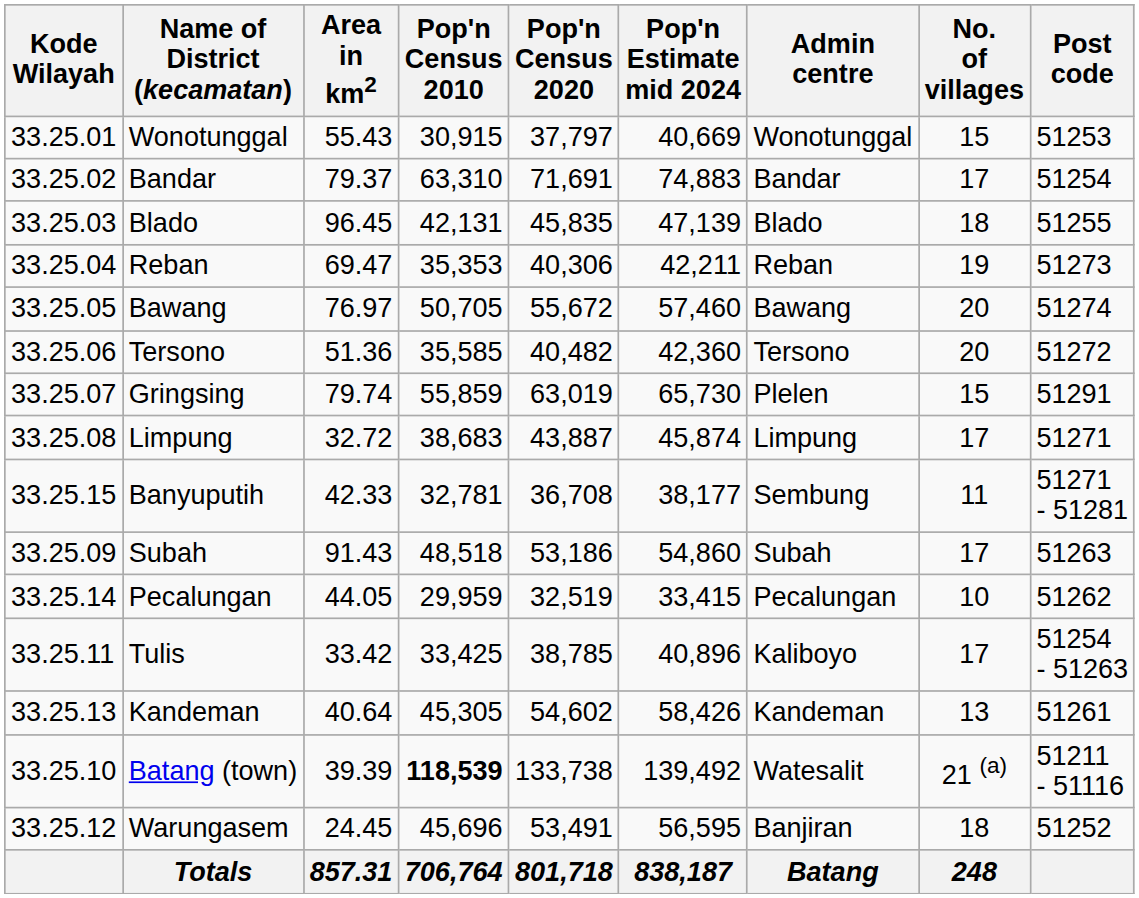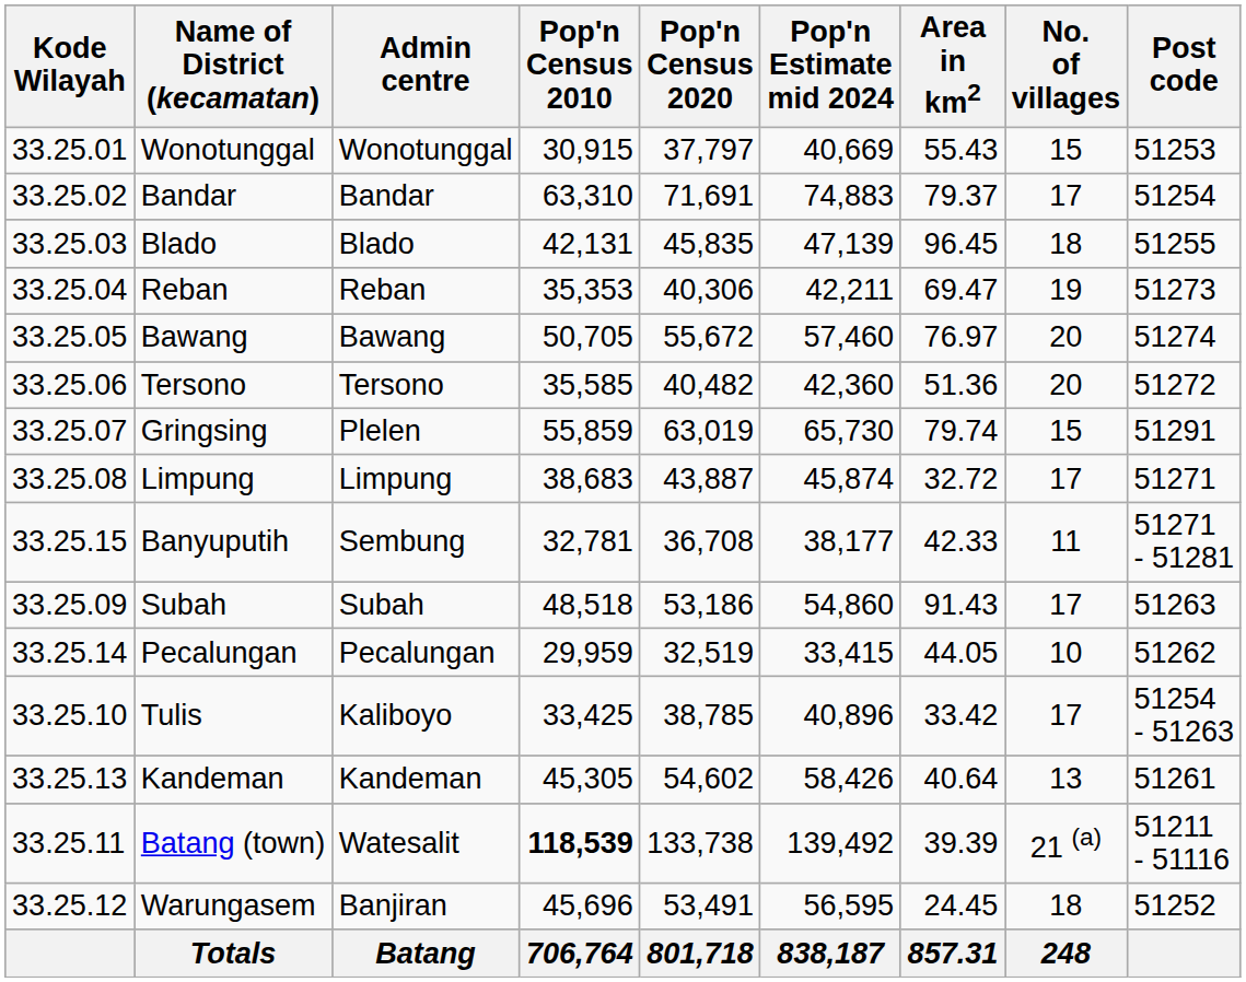 <table class="sortable wikitable">
 <tr>
 <th>Kode <br>Wilayah</th>
 <th>Name of<br>District<br>(<em>kecamatan</em>)</th>
-<th>Area <br> in<br>km<sup>2</sup></th>
+<th>Admin<br>centre</th>
 <th>Pop'n<br>Census<br>2010</th>
 <th>Pop'n<br>Census<br>2020</th>
 <th>Pop'n<br>Estimate<br>mid 2024</th>
-<th>Admin<br>centre</th>
+<th>Area <br> in<br>km<sup>2</sup></th>
 <th>No.<br>of<br>villages</th>
 <th>Post<br>code</th>
 </tr>
 <tr>
 <td>33.25.01</td>
 <td>Wonotunggal</td>
-<td align="right">55.43</td>
+<td>Wonotunggal</td>
 <td align="right">30,915</td>
 <td align="right">37,797</td>
 <td align="right">40,669</td>
-<td>Wonotunggal</td>
+<td align="right">55.43</td>
 <td align="center">15</td>
 <td>51253</td>
 </tr>
 <tr>
 <td>33.25.02</td>
 <td>Bandar</td>
-<td align="right">79.37</td>
+<td>Bandar</td>
 <td align="right">63,310</td>
 <td align="right">71,691</td>
 <td align="right">74,883</td>
-<td>Bandar</td>
+<td align="right">79.37</td>
 <td align="center">17</td>
 <td>51254</td>
 </tr>
 <tr>
 <td>33.25.03</td>
 <td>Blado</td>
-<td align="right">96.45</td>
+<td>Blado</td>
 <td align="right">42,131</td>
 <td align="right">45,835</td>
 <td align="right">47,139</td>
-<td>Blado</td>
+<td align="right">96.45</td>
 <td align="center">18</td>
 <td>51255</td>
 </tr>
 <tr>
 <td>33.25.04</td>
 <td>Reban</td>
-<td align="right">69.47</td>
+<td>Reban</td>
 <td align="right">35,353</td>
 <td align="right">40,306</td>
 <td align="right">42,211</td>
-<td>Reban</td>
+<td align="right">69.47</td>
 <td align="center">19</td>
 <td>51273</td>
 </tr>
 <tr>
 <td>33.25.05</td>
 <td>Bawang</td>
-<td align="right">76.97</td>
+<td>Bawang</td>
 <td align="right">50,705</td>
 <td align="right">55,672</td>
 <td align="right">57,460</td>
-<td>Bawang</td>
+<td align="right">76.97</td>
 <td align="center">20</td>
 <td>51274</td>
 </tr>
 <tr>
 <td>33.25.06</td>
 <td>Tersono</td>
-<td align="right">51.36</td>
+<td>Tersono</td>
 <td align="right">35,585</td>
 <td align="right">40,482</td>
 <td align="right">42,360</td>
-<td>Tersono</td>
+<td align="right">51.36</td>
 <td align="center">20</td>
 <td>51272</td>
 </tr>
 <tr>
 <td>33.25.07</td>
 <td>Gringsing</td>
-<td align="right">79.74</td>
+<td>Plelen</td>
 <td align="right">55,859</td>
 <td align="right">63,019</td>
 <td align="right">65,730</td>
-<td>Plelen</td>
+<td align="right">79.74</td>
 <td align="center">15</td>
 <td>51291</td>
 </tr>
 <tr>
 <td>33.25.08</td>
 <td>Limpung</td>
-<td align="right">32.72</td>
+<td>Limpung</td>
 <td align="right">38,683</td>
 <td align="right">43,887</td>
 <td align="right">45,874</td>
-<td>Limpung</td>
+<td align="right">32.72</td>
 <td align="center">17</td>
 <td>51271</td>
 </tr>
 <tr>
 <td>33.25.15</td>
 <td>Banyuputih</td>
-<td align="right">42.33</td>
+<td>Sembung</td>
 <td align="right">32,781</td>
 <td align="right">36,708</td>
 <td align="right">38,177</td>
-<td>Sembung</td>
+<td align="right">42.33</td>
 <td align="center">11</td>
 <td>51271<br>- 51281</td>
 </tr>
 <tr>
 <td>33.25.09</td>
 <td>Subah</td>
-<td align="right">91.43</td>
+<td>Subah</td>
 <td align="right">48,518</td>
 <td align="right">53,186</td>
 <td align="right">54,860</td>
-<td>Subah</td>
+<td align="right">91.43</td>
 <td align="center">17</td>
 <td>51263</td>
 </tr>
 <tr>
 <td>33.25.14</td>
 <td>Pecalungan</td>
-<td align="right">44.05</td>
+<td>Pecalungan</td>
 <td align="right">29,959</td>
 <td align="right">32,519</td>
 <td align="right">33,415</td>
-<td>Pecalungan</td>
+<td align="right">44.05</td>
 <td align="center">10</td>
 <td>51262</td>
 </tr>
 <tr>
-<td>33.25.11</td>
+<td>33.25.10</td>
 <td>Tulis</td>
-<td align="right">33.42</td>
+<td>Kaliboyo</td>
 <td align="right">33,425</td>
 <td align="right">38,785</td>
 <td align="right">40,896</td>
-<td>Kaliboyo</td>
+<td align="right">33.42</td>
 <td align="center">17</td>
 <td>51254<br>- 51263</td>
 </tr>
 <tr>
 <td>33.25.13</td>
 <td>Kandeman</td>
-<td align="right">40.64</td>
+<td>Kandeman</td>
 <td align="right">45,305</td>
 <td align="right">54,602</td>
 <td align="right">58,426</td>
-<td>Kandeman</td>
+<td align="right">40.64</td>
 <td align="center">13</td>
 <td>51261</td>
 </tr>
 <tr>
-<td>33.25.10</td>
+<td>33.25.11</td>
 <td><a href='#'>Batang</a> (town)</td>
-<td align="right">39.39</td>
+<td>Watesalit</td>
 <td align="right"><strong>118,539</strong></td>
 <td align="right">133,738</td>
 <td align="right">139,492</td>
-<td>Watesalit</td>
+<td align="right">39.39</td>
 <td align="center">21 <sup>(a)</sup></td>
 <td>51211<br>- 51116</td>
 </tr>
 <tr>
 <td>33.25.12</td>
 <td>Warungasem</td>
-<td align="right">24.45</td>
+<td>Banjiran</td>
 <td align="right">45,696</td>
 <td align="right">53,491</td>
 <td align="right">56,595</td>
-<td>Banjiran</td>
+<td align="right">24.45</td>
 <td align="center">18</td>
 <td>51252</td>
 </tr>
 <tr>
 <th></th>
 <th><strong><em>Totals</em></strong></th>
-<th align="right"><em>857.31</em></th>
+<th><em>Batang</em></th>
 <th align="right"><em>706,764</em></th>
 <th align="right"><em>801,718</em></th>
 <th align="right"><em>838,187</em></th>
-<th><em>Batang</em></th>
+<th align="right"><em>857.31</em></th>
 <th align="center"><em>248</em></th>
 <th></th>
 </tr>
 </table>
